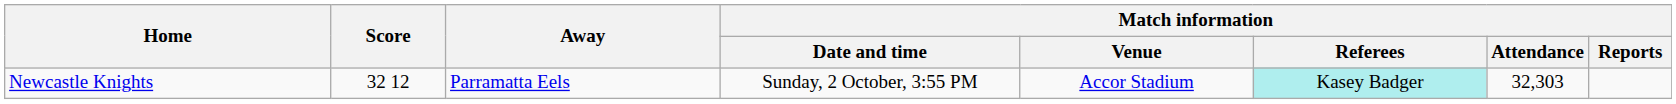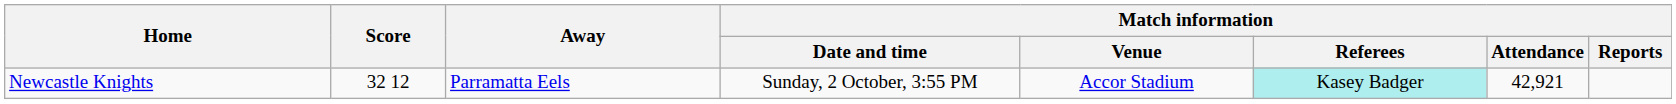 <table class="wikitable" width="100%" style="border-collapse:collapse; font-size:90%; text-align:center;">
 <tr>
 <th rowspan="2">Home</th>
 <th rowspan="2" text-align:center;>Score</th>
 <th rowspan="2">Away</th>
 <th colspan="6">Match information</th>
 </tr>
 <tr>
 <th width="18%">Date and time</th>
 <th width="14%">Venue</th>
 <th width="14%">Referees</th>
 <th width="5%">Attendance</th>
 <th width="5%">Reports</th>
 </tr>
 <tr>
 <td align="left"> <a href='#'>Newcastle Knights</a></td>
 <td>32  12</td>
 <td align="left"> <a href='#'>Parramatta Eels</a></td>
 <td>Sunday, 2 October, 3:55 PM</td>
 <td><a href='#'>Accor Stadium</a></td>
 <td style="background: paleturquoise;">Kasey Badger</td>
-<td>32,303</td>
+<td>42,921</td>
 <td></td>
 </tr>
 </table>
